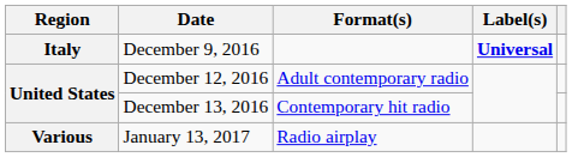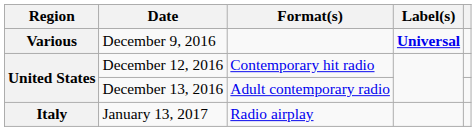 <table class="wikitable plainrowheaders">
 <tr>
 <th scope="col">Region</th>
 <th scope="col">Date</th>
 <th scope="col">Format(s)</th>
 <th scope="col">Label(s)</th>
 <th scope="col"></th>
 </tr>
 <tr>
-<th scope="row">Italy</th>
+<th scope="row">Various</th>
 <td>December 9, 2016</td>
 <td></td>
 <td><strong><a href='#'>Universal</a></strong></td>
 <td style="text-align:center;"></td>
 </tr>
 <tr>
 <th scope="row" rowspan="2">United States</th>
 <td>December 12, 2016</td>
-<td><a href='#'>Adult contemporary radio</a></td>
+<td><a href='#'>Contemporary hit radio</a></td>
 <td rowspan="2"></td>
 <td style="text-align:center;"></td>
 </tr>
 <tr>
 <td>December 13, 2016</td>
-<td><a href='#'>Contemporary hit radio</a></td>
+<td><a href='#'>Adult contemporary radio</a></td>
 <td style="text-align:center;"></td>
 </tr>
 <tr>
-<th scope="row">Various</th>
+<th scope="row">Italy</th>
 <td>January 13, 2017</td>
 <td><a href='#'>Radio airplay</a></td>
 <td></td>
 <td style="text-align:center;"></td>
 </tr>
 </table>
